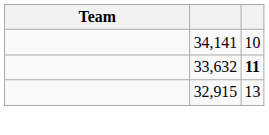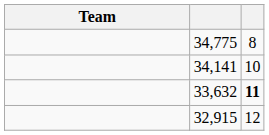 <table class="wikitable">
 <tr>
 <th width=180>Team</th>
 <th></th>
 <th></th>
+</tr>
+<tr>
+<td></td>
+<td align=right>34,775</td>
+<td align=center>8</td>
 </tr>
 <tr>
 <td></td>
 <td align=right>34,141</td>
 <td align=center>10</td>
 </tr>
 <tr>
 <td></td>
 <td align=right>33,632</td>
 <td align=center><strong>11</strong></td>
 </tr>
 <tr>
 <td></td>
 <td align=right>32,915</td>
-<td align=center>13</td>
+<td align=center>12</td>
 </tr>
 </table>
